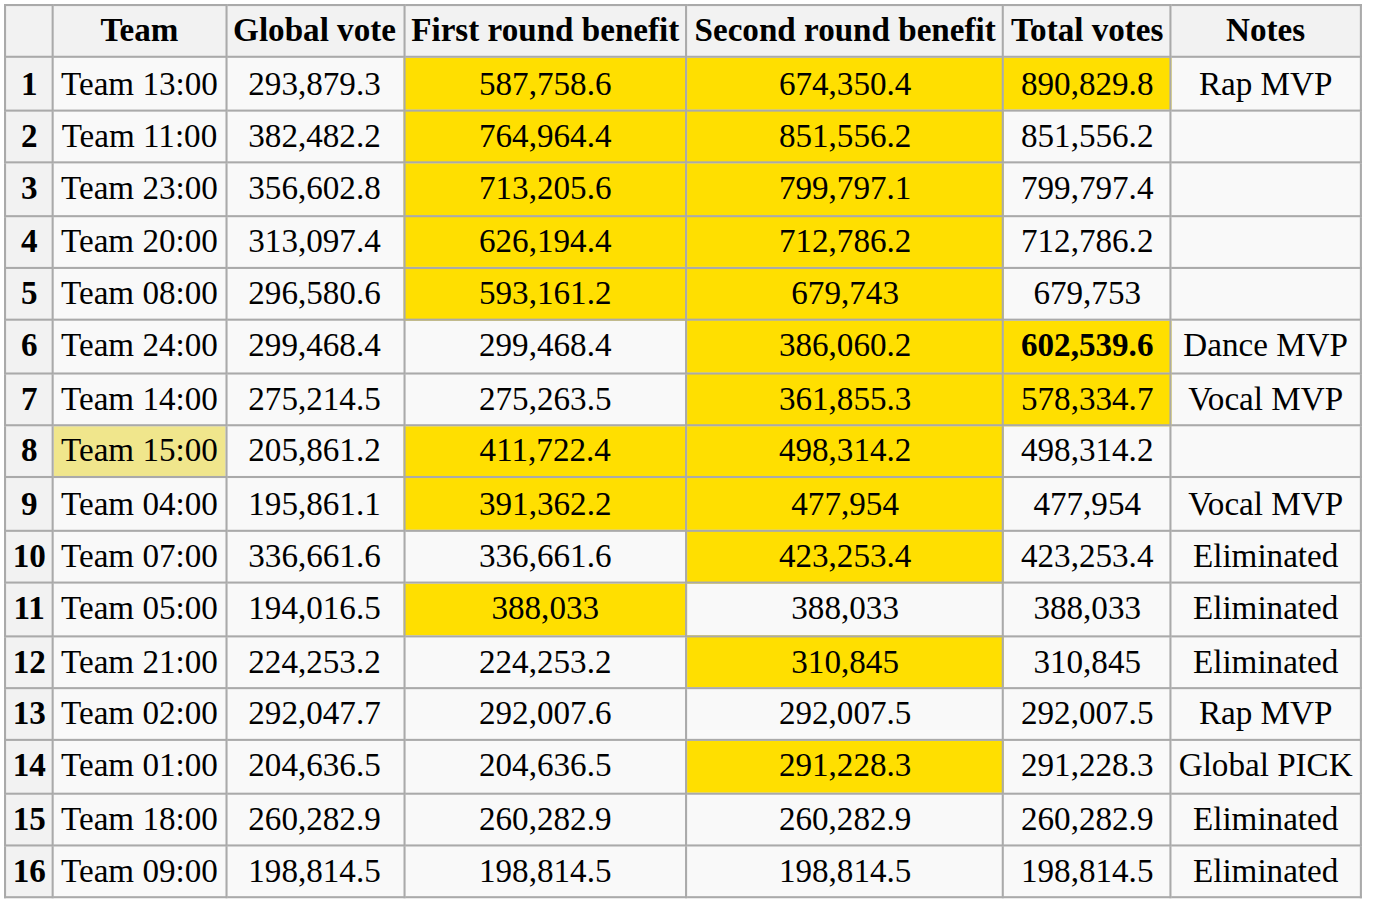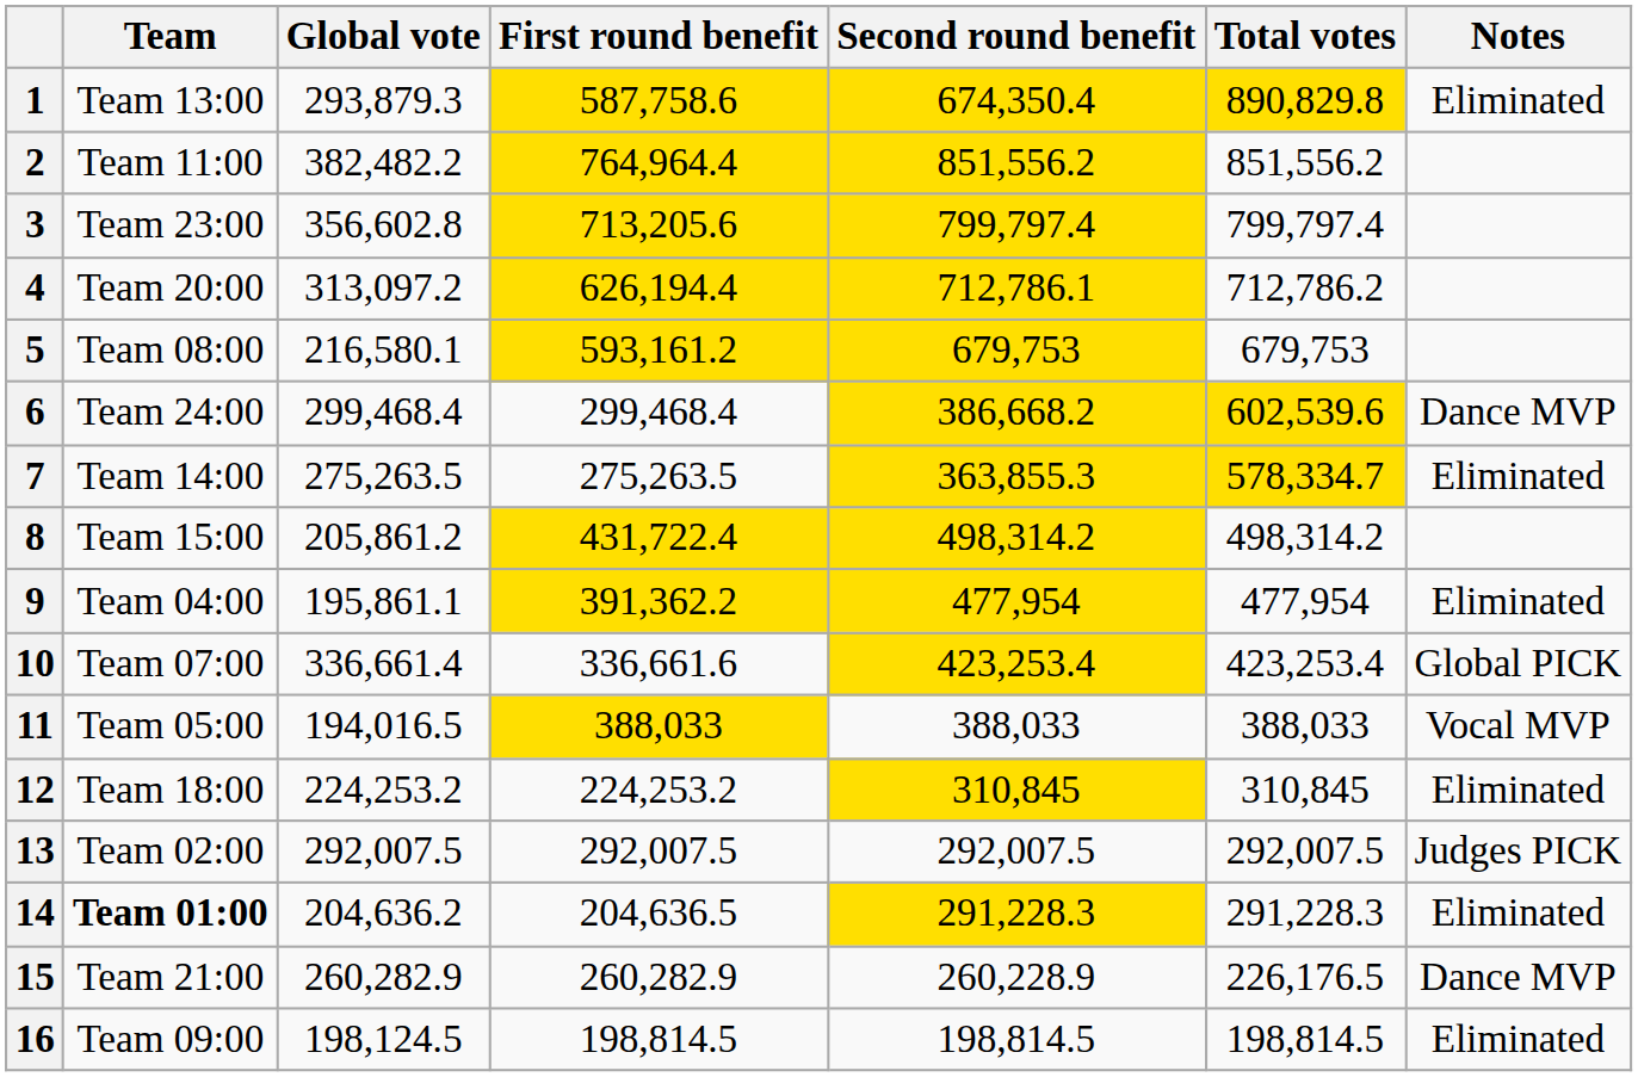 <table class="wikitable sortable collapsible" style="text-align:center">
 <tr>
 <th></th>
 <th>Team</th>
 <th>Global vote</th>
 <th>First round benefit</th>
 <th>Second round benefit</th>
 <th>Total votes</th>
 <th scope="col">Notes</th>
 </tr>
 <tr>
 <th>1</th>
 <td>Team 13:00</td>
 <td>293,879.3</td>
 <td style="background:#FFDF00">587,758.6</td>
 <td style="background:#FFDF00">674,350.4</td>
 <td style="background:#FFDF00">890,829.8</td>
-<td>Rap MVP</td>
+<td>Eliminated</td>
 </tr>
 <tr>
 <th>2</th>
 <td>Team 11:00</td>
 <td>382,482.2</td>
 <td style="background:#FFDF00">764,964.4</td>
 <td style="background:#FFDF00">851,556.2</td>
 <td>851,556.2</td>
 <td></td>
 </tr>
 <tr>
 <th>3</th>
 <td>Team 23:00</td>
 <td>356,602.8</td>
 <td style="background:#FFDF00">713,205.6</td>
-<td style="background:#FFDF00">799,797.1</td>
+<td style="background:#FFDF00">799,797.4</td>
 <td>799,797.4</td>
 <td></td>
 </tr>
 <tr>
 <th>4</th>
 <td>Team 20:00</td>
-<td>313,097.4</td>
+<td>313,097.2</td>
 <td style="background:#FFDF00">626,194.4</td>
-<td style="background:#FFDF00">712,786.2</td>
+<td style="background:#FFDF00">712,786.1</td>
 <td>712,786.2</td>
 <td></td>
 </tr>
 <tr>
 <th>5</th>
 <td>Team 08:00</td>
-<td>296,580.6</td>
+<td>216,580.1</td>
 <td style="background:#FFDF00">593,161.2</td>
-<td style="background:#FFDF00">679,743</td>
+<td style="background:#FFDF00">679,753</td>
 <td>679,753</td>
 <td></td>
 </tr>
 <tr>
 <th>6</th>
 <td>Team 24:00</td>
 <td>299,468.4</td>
 <td>299,468.4</td>
-<td style="background:#FFDF00">386,060.2</td>
-<td style="background:#FFDF00"><strong>602,539.6</strong></td>
+<td style="background:#FFDF00">386,668.2</td>
+<td style="background:#FFDF00">602,539.6</td>
 <td>Dance MVP</td>
 </tr>
 <tr>
 <th>7</th>
 <td>Team 14:00</td>
-<td>275,214.5</td>
 <td>275,263.5</td>
-<td style="background:#FFDF00">361,855.3</td>
+<td>275,263.5</td>
+<td style="background:#FFDF00">363,855.3</td>
 <td style="background:#FFDF00">578,334.7</td>
-<td>Vocal MVP</td>
+<td>Eliminated</td>
 </tr>
 <tr>
 <th>8</th>
-<td style="background: khaki;">Team 15:00</td>
+<td>Team 15:00</td>
 <td>205,861.2</td>
-<td style="background:#FFDF00">411,722.4</td>
+<td style="background:#FFDF00">431,722.4</td>
 <td style="background:#FFDF00">498,314.2</td>
 <td>498,314.2</td>
 <td></td>
 </tr>
 <tr>
 <th>9</th>
 <td>Team 04:00</td>
 <td>195,861.1</td>
 <td style="background:#FFDF00">391,362.2</td>
 <td style="background:#FFDF00">477,954</td>
 <td>477,954</td>
-<td>Vocal MVP</td>
+<td>Eliminated</td>
 </tr>
 <tr>
 <th>10</th>
 <td>Team 07:00</td>
-<td>336,661.6</td>
+<td>336,661.4</td>
 <td>336,661.6</td>
 <td style="background:#FFDF00">423,253.4</td>
 <td>423,253.4</td>
-<td>Eliminated</td>
+<td>Global PICK</td>
 </tr>
 <tr>
 <th>11</th>
 <td>Team 05:00</td>
 <td>194,016.5</td>
 <td style="background:#FFDF00">388,033</td>
 <td>388,033</td>
 <td>388,033</td>
-<td>Eliminated</td>
+<td>Vocal MVP</td>
 </tr>
 <tr>
 <th>12</th>
-<td>Team 21:00</td>
+<td>Team 18:00</td>
 <td>224,253.2</td>
 <td>224,253.2</td>
 <td style="background:#FFDF00">310,845</td>
 <td>310,845</td>
 <td>Eliminated</td>
 </tr>
 <tr>
 <th>13</th>
 <td>Team 02:00</td>
-<td>292,047.7</td>
-<td>292,007.6</td>
 <td>292,007.5</td>
 <td>292,007.5</td>
-<td>Rap MVP</td>
+<td>292,007.5</td>
+<td>292,007.5</td>
+<td>Judges PICK</td>
 </tr>
 <tr>
 <th>14</th>
-<td>Team 01:00</td>
-<td>204,636.5</td>
+<td><strong>Team 01:00</strong></td>
+<td>204,636.2</td>
 <td>204,636.5</td>
 <td style="background:#FFDF00">291,228.3</td>
 <td>291,228.3</td>
-<td>Global PICK</td>
+<td>Eliminated</td>
 </tr>
 <tr>
 <th>15</th>
-<td>Team 18:00</td>
+<td>Team 21:00</td>
 <td>260,282.9</td>
 <td>260,282.9</td>
-<td>260,282.9</td>
-<td>260,282.9</td>
-<td>Eliminated</td>
+<td>260,228.9</td>
+<td>226,176.5</td>
+<td>Dance MVP</td>
 </tr>
 <tr>
 <th>16</th>
 <td>Team 09:00</td>
-<td>198,814.5</td>
+<td>198,124.5</td>
 <td>198,814.5</td>
 <td>198,814.5</td>
 <td>198,814.5</td>
 <td>Eliminated</td>
 </tr>
 </table>
